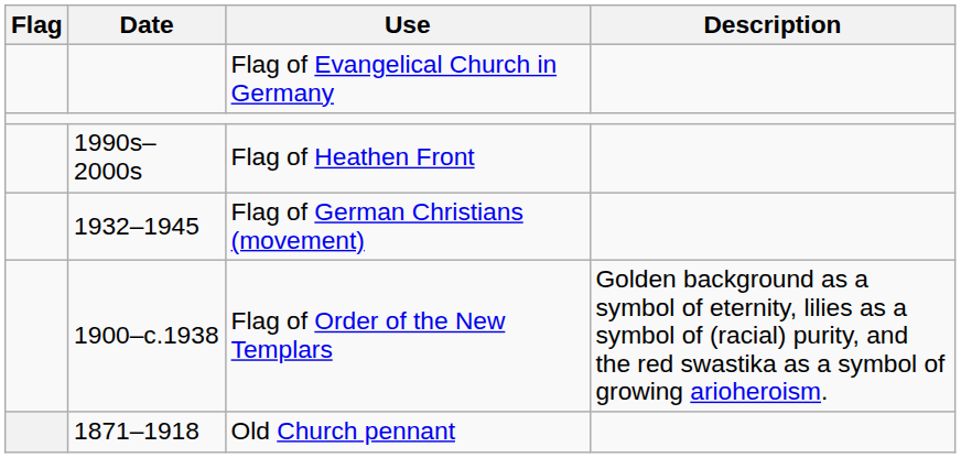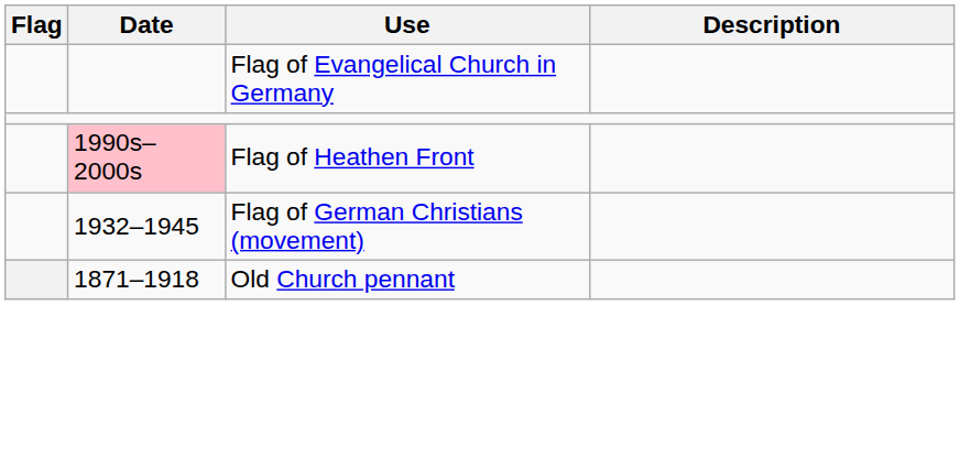 <table class="wikitable">
 <tr>
 <th>Flag</th>
 <th style="width:100px">Date</th>
 <th style="width:250px">Use</th>
 <th style="width:250px">Description</th>
 </tr>
 <tr>
 <td></td>
 <td></td>
 <td>Flag of <a href='#'>Evangelical Church in Germany</a></td>
 <td></td>
 </tr>
 <tr>
 <td colspan="4"></td>
 </tr>
 <tr>
 <td></td>
-<td>1990s–2000s</td>
+<td style="background: pink;">1990s–2000s</td>
 <td>Flag of <a href='#'>Heathen Front</a></td>
 <td></td>
 </tr>
 <tr>
 <td></td>
 <td>1932–1945</td>
 <td>Flag of <a href='#'>German Christians (movement)</a></td>
 <td></td>
 </tr>
 <tr>
-<td></td>
-<td>1900–c.1938</td>
-<td>Flag of <a href='#'>Order of the New Templars</a></td>
-<td>Golden background as a symbol of eternity, lilies as a symbol of (racial) purity, and the red swastika as a symbol of growing <a href='#'>arioheroism</a>.</td>
-</tr>
-<tr>
 <th></th>
 <td>1871–1918</td>
 <td>Old <a href='#'>Church pennant</a></td>
 <td></td>
 </tr>
 </table>
